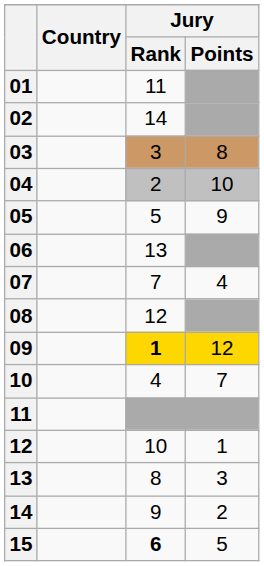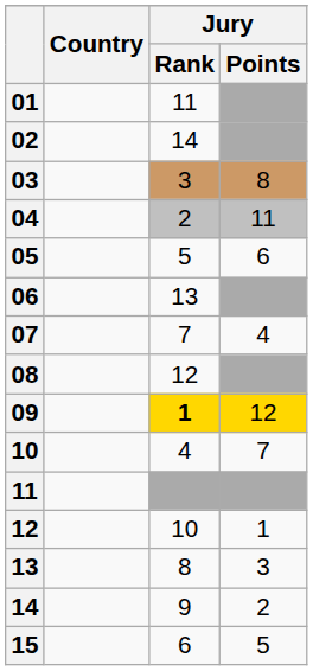 <table class="sortable wikitable collapsible plainrowheaders" style="text-align:center;">
 <tr>
 </tr>
 <tr>
 <th scope="col" rowspan="2"></th>
 <th scope="col" rowspan="2" class=unsortable>Country</th>
 <th scope="col" colspan="2">Jury</th>
 </tr>
 <tr>
 <th scope="col">Rank</th>
 <th scope="col" class="unsortable">Points</th>
 </tr>
 <tr>
 <th scope="row" style="text-align:center;">01</th>
 <td style="text-align:left;"></td>
 <td>11</td>
 <td style="background:#AAAAAA;"></td>
 </tr>
 <tr>
 <th scope="row" style="text-align:center;">02</th>
 <td style="text-align:left;"></td>
 <td>14</td>
 <td style="background:#AAAAAA;"></td>
 </tr>
 <tr>
 <th scope="row" style="text-align:center;">03</th>
 <td style="text-align:left;"></td>
 <td style="background:#CC9966;">3</td>
 <td style="background:#CC9966;">8</td>
 </tr>
 <tr>
 <th scope="row" style="text-align:center;">04</th>
 <td style="text-align:left;"></td>
 <td style="background:silver;">2</td>
-<td style="background:silver;">10</td>
+<td style="background:silver;">11</td>
 </tr>
 <tr>
 <th scope="row" style="text-align:center;">05</th>
 <td style="text-align:left;"></td>
 <td>5</td>
-<td>9</td>
+<td>6</td>
 </tr>
 <tr>
 <th scope="row" style="text-align:center;">06</th>
 <td style="text-align:left;"></td>
 <td>13</td>
 <td style="background:#AAAAAA;"></td>
 </tr>
 <tr>
 <th scope="row" style="text-align:center;">07</th>
 <td style="text-align:left;"></td>
 <td>7</td>
 <td>4</td>
 </tr>
 <tr>
 <th scope="row" style="text-align:center;">08</th>
 <td style="text-align:left;"></td>
 <td>12</td>
 <td style="background:#AAAAAA;"></td>
 </tr>
 <tr>
 <th scope="row" style="text-align:center;">09</th>
 <td style="text-align:left;"></td>
 <td style="background:gold;"><strong>1</strong></td>
 <td style="background:gold;">12</td>
 </tr>
 <tr>
 <th scope="row" style="text-align:center;">10</th>
 <td style="text-align:left;"></td>
 <td>4</td>
 <td>7</td>
 </tr>
 <tr class=sortbottom>
 <th scope="row" style="text-align:center;">11</th>
 <td style="text-align:left;"></td>
 <td style="background:#AAAAAA;"></td>
 <td style="background:#AAAAAA;"></td>
 </tr>
 <tr>
 <th scope="row" style="text-align:center;">12</th>
 <td style="text-align:left;"></td>
 <td>10</td>
 <td>1</td>
 </tr>
 <tr>
 <th scope="row" style="text-align:center;">13</th>
 <td style="text-align:left;"></td>
 <td>8</td>
 <td>3</td>
 </tr>
 <tr>
 <th scope="row" style="text-align:center;">14</th>
 <td style="text-align:left;"></td>
 <td>9</td>
 <td>2</td>
 </tr>
 <tr>
 <th scope="row" style="text-align:center;">15</th>
 <td style="text-align:left;"></td>
-<td><strong>6</strong></td>
+<td>6</td>
 <td>5</td>
 </tr>
 </table>
